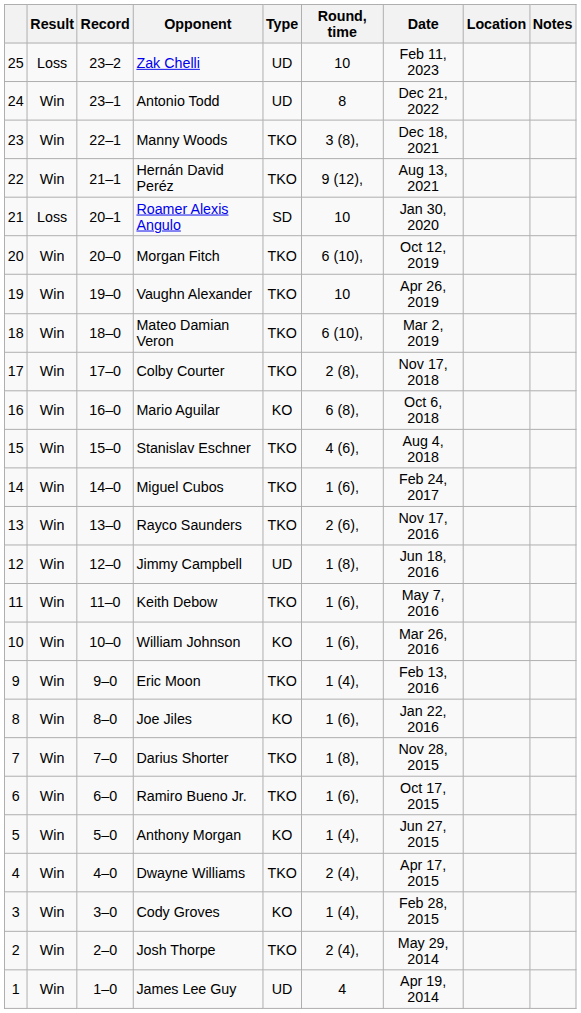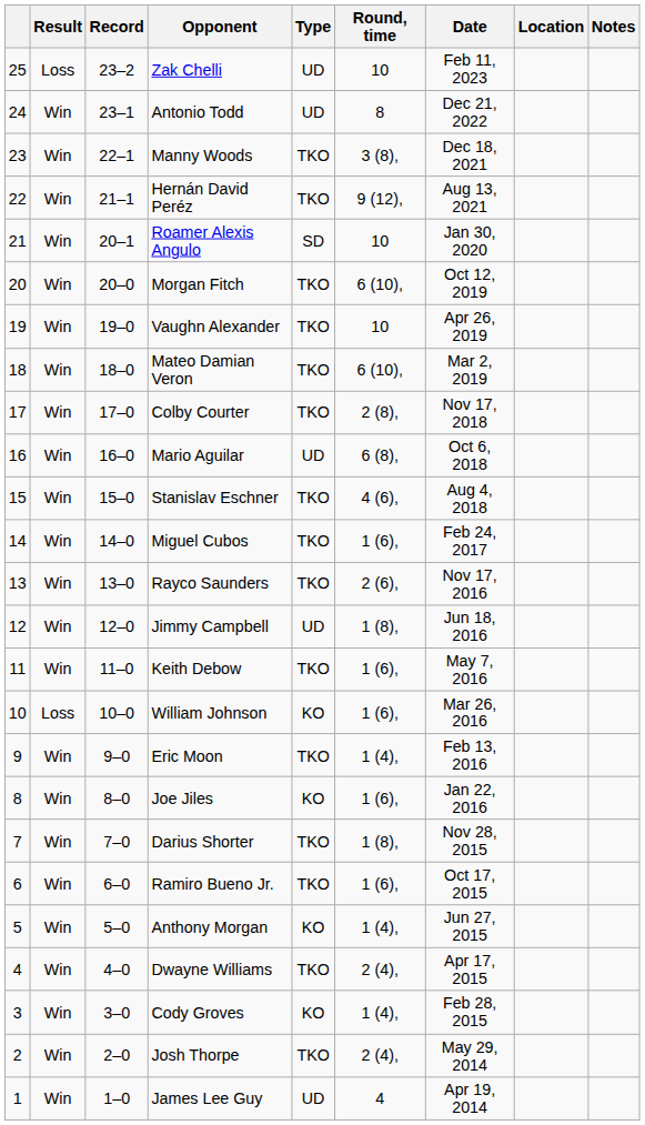 <table class="wikitable" style="text-align:center; font-size:95%">
 <tr>
 <th></th>
 <th>Result</th>
 <th>Record</th>
 <th>Opponent</th>
 <th>Type</th>
 <th>Round, time</th>
 <th>Date</th>
 <th>Location</th>
 <th>Notes</th>
 </tr>
 <tr>
 <td>25</td>
 <td>Loss</td>
 <td>23–2</td>
 <td style="text-align:left;"> <a href='#'>Zak Chelli</a></td>
 <td>UD</td>
 <td>10</td>
 <td>Feb 11, 2023</td>
 <td style="text-align:left;"> </td>
 <td align="left"></td>
 </tr>
 <tr>
 <td>24</td>
 <td>Win</td>
 <td>23–1</td>
 <td style="text-align:left;"> Antonio Todd</td>
 <td>UD</td>
 <td>8</td>
 <td>Dec 21, 2022</td>
 <td style="text-align:left;"> </td>
 <td></td>
 </tr>
 <tr>
 <td>23</td>
 <td>Win</td>
 <td>22–1</td>
 <td style="text-align:left;"> Manny Woods</td>
 <td>TKO</td>
 <td>3 (8), </td>
 <td>Dec 18, 2021</td>
 <td style="text-align:left;"> </td>
 <td></td>
 </tr>
 <tr>
 <td>22</td>
 <td>Win</td>
 <td>21–1</td>
 <td style="text-align:left;"> Hernán David Peréz</td>
 <td>TKO</td>
 <td>9 (12), </td>
 <td>Aug 13, 2021</td>
 <td style="text-align:left;"> </td>
 <td align="left"></td>
 </tr>
 <tr>
 <td>21</td>
-<td>Loss</td>
+<td>Win</td>
 <td>20–1</td>
 <td style="text-align:left;"> <a href='#'>Roamer Alexis Angulo</a></td>
 <td>SD</td>
 <td>10</td>
 <td>Jan 30, 2020</td>
 <td style="text-align:left;"> </td>
 <td align=left></td>
 </tr>
 <tr>
 <td>20</td>
 <td>Win</td>
 <td>20–0</td>
 <td style="text-align:left;"> Morgan Fitch</td>
 <td>TKO</td>
 <td>6 (10), </td>
 <td>Oct 12, 2019</td>
 <td style="text-align:left;"> </td>
 <td></td>
 </tr>
 <tr>
 <td>19</td>
 <td>Win</td>
 <td>19–0</td>
 <td style="text-align:left;"> Vaughn Alexander</td>
 <td>TKO</td>
 <td>10</td>
 <td>Apr 26, 2019</td>
 <td style="text-align:left;"> </td>
 <td></td>
 </tr>
 <tr>
 <td>18</td>
 <td>Win</td>
 <td>18–0</td>
 <td style="text-align:left;"> Mateo Damian Veron</td>
 <td>TKO</td>
 <td>6 (10), </td>
 <td>Mar 2, 2019</td>
 <td style="text-align:left;"> </td>
 <td></td>
 </tr>
 <tr>
 <td>17</td>
 <td>Win</td>
 <td>17–0</td>
 <td style="text-align:left;"> Colby Courter</td>
 <td>TKO</td>
 <td>2 (8), </td>
 <td>Nov 17, 2018</td>
 <td style="text-align:left;"> </td>
 <td></td>
 </tr>
 <tr>
 <td>16</td>
 <td>Win</td>
 <td>16–0</td>
 <td style="text-align:left;"> Mario Aguilar</td>
-<td>KO</td>
+<td>UD</td>
 <td>6 (8), </td>
 <td>Oct 6, 2018</td>
 <td style="text-align:left;"> </td>
 <td></td>
 </tr>
 <tr>
 <td>15</td>
 <td>Win</td>
 <td>15–0</td>
 <td style="text-align:left;"> Stanislav Eschner</td>
 <td>TKO</td>
 <td>4 (6), </td>
 <td>Aug 4, 2018</td>
 <td style="text-align:left;"> </td>
 <td></td>
 </tr>
 <tr>
 <td>14</td>
 <td>Win</td>
 <td>14–0</td>
 <td style="text-align:left;"> Miguel Cubos</td>
 <td>TKO</td>
 <td>1 (6), </td>
 <td>Feb 24, 2017</td>
 <td style="text-align:left;"> </td>
 <td></td>
 </tr>
 <tr>
 <td>13</td>
 <td>Win</td>
 <td>13–0</td>
 <td style="text-align:left;"> Rayco Saunders</td>
 <td>TKO</td>
 <td>2 (6), </td>
 <td>Nov 17, 2016</td>
 <td style="text-align:left;"> </td>
 <td></td>
 </tr>
 <tr>
 <td>12</td>
 <td>Win</td>
 <td>12–0</td>
 <td style="text-align:left;"> Jimmy Campbell</td>
 <td>UD</td>
 <td>1 (8), </td>
 <td>Jun 18, 2016</td>
 <td style="text-align:left;"> </td>
 <td></td>
 </tr>
 <tr>
 <td>11</td>
 <td>Win</td>
 <td>11–0</td>
 <td style="text-align:left;"> Keith Debow</td>
 <td>TKO</td>
 <td>1 (6), </td>
 <td>May 7, 2016</td>
 <td style="text-align:left;"> </td>
 <td></td>
 </tr>
 <tr>
 <td>10</td>
-<td>Win</td>
+<td>Loss</td>
 <td>10–0</td>
 <td style="text-align:left;"> William Johnson</td>
 <td>KO</td>
 <td>1 (6), </td>
 <td>Mar 26, 2016</td>
 <td style="text-align:left;"> </td>
 <td></td>
 </tr>
 <tr>
 <td>9</td>
 <td>Win</td>
 <td>9–0</td>
 <td style="text-align:left;"> Eric Moon</td>
 <td>TKO</td>
 <td>1 (4), </td>
 <td>Feb 13, 2016</td>
 <td style="text-align:left;"> </td>
 <td></td>
 </tr>
 <tr>
 <td>8</td>
 <td>Win</td>
 <td>8–0</td>
 <td style="text-align:left;"> Joe Jiles</td>
 <td>KO</td>
 <td>1 (6), </td>
 <td>Jan 22, 2016</td>
 <td style="text-align:left;"> </td>
 <td></td>
 </tr>
 <tr>
 <td>7</td>
 <td>Win</td>
 <td>7–0</td>
 <td style="text-align:left;"> Darius Shorter</td>
 <td>TKO</td>
 <td>1 (8), </td>
 <td>Nov 28, 2015</td>
 <td style="text-align:left;"> </td>
 <td></td>
 </tr>
 <tr>
 <td>6</td>
 <td>Win</td>
 <td>6–0</td>
 <td style="text-align:left;"> Ramiro Bueno Jr.</td>
 <td>TKO</td>
 <td>1 (6), </td>
 <td>Oct 17, 2015</td>
 <td style="text-align:left;"> </td>
 <td></td>
 </tr>
 <tr>
 <td>5</td>
 <td>Win</td>
 <td>5–0</td>
 <td style="text-align:left;"> Anthony Morgan</td>
 <td>KO</td>
 <td>1 (4), </td>
 <td>Jun 27, 2015</td>
 <td style="text-align:left;"> </td>
 <td></td>
 </tr>
 <tr>
 <td>4</td>
 <td>Win</td>
 <td>4–0</td>
 <td style="text-align:left;"> Dwayne Williams</td>
 <td>TKO</td>
 <td>2 (4), </td>
 <td>Apr 17, 2015</td>
 <td style="text-align:left;"> </td>
 <td></td>
 </tr>
 <tr>
 <td>3</td>
 <td>Win</td>
 <td>3–0</td>
 <td style="text-align:left;"> Cody Groves</td>
 <td>KO</td>
 <td>1 (4), </td>
 <td>Feb 28, 2015</td>
 <td style="text-align:left;"> </td>
 <td></td>
 </tr>
 <tr>
 <td>2</td>
 <td>Win</td>
 <td>2–0</td>
 <td style="text-align:left;"> Josh Thorpe</td>
 <td>TKO</td>
 <td>2 (4), </td>
 <td>May 29, 2014</td>
 <td style="text-align:left;"> </td>
 <td></td>
 </tr>
 <tr>
 <td>1</td>
 <td>Win</td>
 <td>1–0</td>
 <td style="text-align:left;"> James Lee Guy</td>
 <td>UD</td>
 <td>4</td>
 <td>Apr 19, 2014</td>
 <td style="text-align:left;"> </td>
 <td></td>
 </tr>
 </table>
